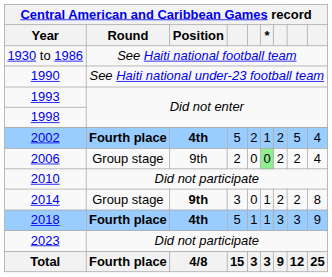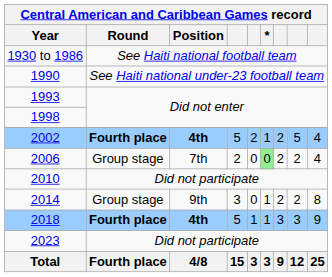 <table class="wikitable" style="text-align: center;">
 <tr>
 <th colspan=9><a href='#'>Central American and Caribbean Games</a> record</th>
 </tr>
 <tr>
 <th>Year</th>
 <th>Round</th>
 <th>Position</th>
 <th></th>
 <th></th>
 <th>*</th>
 <th></th>
 <th></th>
 <th></th>
 </tr>
 <tr>
 <td><a href='#'>1930</a> to <a href='#'>1986</a></td>
 <td colspan=9><em>See <a href='#'>Haiti national football team</a></em></td>
 </tr>
 <tr>
 <td> <a href='#'>1990</a></td>
 <td colspan=9><em>See <a href='#'>Haiti national under-23 football team</a></em></td>
 </tr>
 <tr>
 <td> <a href='#'>1993</a></td>
 <td rowspan=2 colspan=8><em>Did not enter</em></td>
 </tr>
 <tr>
 <td> <a href='#'>1998</a></td>
 </tr>
 <tr>
 </tr>
 <tr style="background:#9acdff">
 <td> <a href='#'>2002</a></td>
 <td><strong>Fourth place</strong></td>
 <td><strong>4th</strong></td>
 <td>5</td>
 <td>2</td>
 <td>1</td>
 <td>2</td>
 <td>5</td>
 <td>4</td>
 </tr>
 <tr>
 <td> <a href='#'>2006</a></td>
 <td>Group stage</td>
-<td>9th</td>
+<td>7th</td>
 <td>2</td>
 <td>0</td>
 <td style="background: lightgreen;">0</td>
 <td>2</td>
 <td>2</td>
 <td>4</td>
 </tr>
 <tr>
 <td> <a href='#'>2010</a></td>
 <td colspan=9><em>Did not participate</em></td>
 </tr>
 <tr>
 <td> <a href='#'>2014</a></td>
 <td>Group stage</td>
-<td><strong>9th</strong></td>
+<td>9th</td>
 <td>3</td>
 <td>0</td>
 <td>1</td>
 <td>2</td>
 <td>2</td>
 <td>8</td>
 </tr>
 <tr style="background:#9acdff">
 <td> <a href='#'>2018</a></td>
 <td><strong>Fourth place</strong></td>
 <td><strong>4th</strong></td>
 <td>5</td>
 <td>1</td>
 <td>1</td>
 <td>3</td>
 <td>3</td>
 <td>9</td>
 </tr>
 <tr>
 <td> <a href='#'>2023</a></td>
 <td colspan=9><em>Did not participate</em></td>
 </tr>
 <tr>
 <th><strong>Total</strong></th>
 <th><strong>Fourth place</strong></th>
 <th>4/8</th>
 <th>15</th>
 <th>3</th>
 <th>3</th>
 <th>9</th>
 <th>12</th>
 <th>25</th>
 </tr>
 </table>
